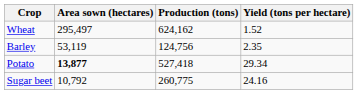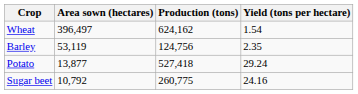 <table class="wikitable">
 <tr>
 <th>Crop</th>
 <th>Area sown (hectares)</th>
 <th>Production (tons)</th>
 <th>Yield (tons per hectare)</th>
 </tr>
 <tr>
 <td><a href='#'>Wheat</a></td>
-<td>295,497</td>
+<td>396,497</td>
 <td>624,162</td>
-<td>1.52</td>
+<td>1.54</td>
 </tr>
 <tr>
 <td><a href='#'>Barley</a></td>
 <td>53,119</td>
 <td>124,756</td>
 <td>2.35</td>
 </tr>
 <tr>
 <td><a href='#'>Potato</a></td>
-<td><strong>13,877</strong></td>
+<td>13,877</td>
 <td>527,418</td>
-<td>29.34</td>
+<td>29.24</td>
 </tr>
 <tr>
 <td><a href='#'>Sugar beet</a></td>
 <td>10,792</td>
 <td>260,775</td>
 <td>24.16</td>
 </tr>
 </table>
